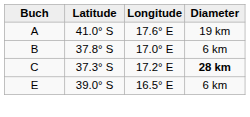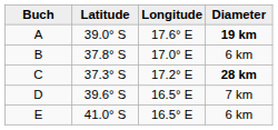 <table class="wikitable">
 <tr>
 <th width="25%" style="background:#eeeeee;">Buch</th>
 <th width="25%" style="background:#eeeeee;">Latitude</th>
 <th width="25%" style="background:#eeeeee;">Longitude</th>
 <th width="25%" style="background:#eeeeee;">Diameter</th>
 </tr>
 <tr>
 <td align="center">A</td>
-<td align="center">41.0° S</td>
+<td align="center">39.0° S</td>
 <td align="center">17.6° E</td>
-<td align="center">19 km</td>
+<td align="center"><strong>19 km</strong></td>
 </tr>
 <tr>
 <td align="center">B</td>
 <td align="center">37.8° S</td>
 <td align="center">17.0° E</td>
 <td align="center">6 km</td>
 </tr>
 <tr>
 <td align="center">C</td>
 <td align="center">37.3° S</td>
 <td align="center">17.2° E</td>
 <td align="center"><strong>28 km</strong></td>
 </tr>
 <tr>
+<td align="center">D</td>
+<td align="center">39.6° S</td>
+<td align="center">16.5° E</td>
+<td align="center">7 km</td>
+</tr>
+<tr>
 <td align="center">E</td>
-<td align="center">39.0° S</td>
+<td align="center">41.0° S</td>
 <td align="center">16.5° E</td>
 <td align="center">6 km</td>
 </tr>
 </table>
